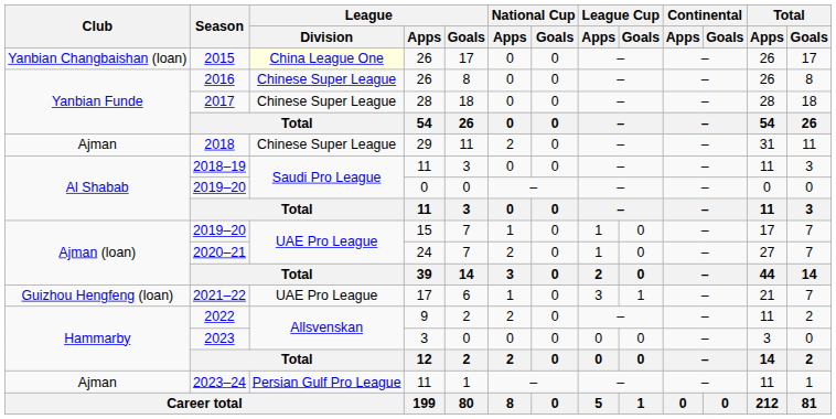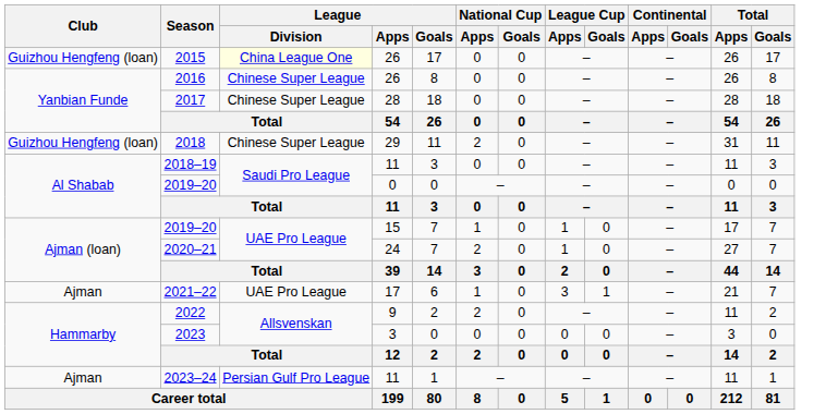 <table class="wikitable" style="text-align: center;">
 <tr>
 <th rowspan="2">Club</th>
 <th rowspan="2">Season</th>
 <th colspan="3">League</th>
 <th colspan="2">National Cup</th>
 <th colspan="2">League Cup</th>
 <th colspan="2">Continental</th>
 <th colspan="2">Total</th>
 </tr>
 <tr>
 <th>Division</th>
 <th>Apps</th>
 <th>Goals</th>
 <th>Apps</th>
 <th>Goals</th>
 <th>Apps</th>
 <th>Goals</th>
 <th>Apps</th>
 <th>Goals</th>
 <th>Apps</th>
 <th>Goals</th>
 </tr>
 <tr>
-<td valign="center"><a href='#'>Yanbian Changbaishan</a> (loan)</td>
+<td valign="center"><a href='#'>Guizhou Hengfeng</a> (loan)</td>
 <td><a href='#'>2015</a></td>
 <td style="background: lightyellow;"><a href='#'>China League One</a></td>
 <td>26</td>
 <td>17</td>
 <td>0</td>
 <td>0</td>
 <td colspan="2">–</td>
 <td colspan="2">–</td>
 <td>26</td>
 <td>17</td>
 </tr>
 <tr>
 <td valign="center" rowspan="3"><a href='#'>Yanbian Funde</a></td>
 <td><a href='#'>2016</a></td>
 <td><a href='#'>Chinese Super League</a></td>
 <td>26</td>
 <td>8</td>
 <td>0</td>
 <td>0</td>
 <td colspan="2">–</td>
 <td colspan="2">–</td>
 <td>26</td>
 <td>8</td>
 </tr>
 <tr>
 <td><a href='#'>2017</a></td>
 <td>Chinese Super League</td>
 <td>28</td>
 <td>18</td>
 <td>0</td>
 <td>0</td>
 <td colspan="2">–</td>
 <td colspan="2">–</td>
 <td>28</td>
 <td>18</td>
 </tr>
 <tr>
 <th colspan="2">Total</th>
 <th>54</th>
 <th>26</th>
 <th>0</th>
 <th>0</th>
 <th colspan="2">–</th>
 <th colspan="2">–</th>
 <th>54</th>
 <th>26</th>
 </tr>
 <tr>
-<td valign="center">Ajman</td>
+<td valign="center"><a href='#'>Guizhou Hengfeng</a> (loan)</td>
 <td><a href='#'>2018</a></td>
 <td>Chinese Super League</td>
 <td>29</td>
 <td>11</td>
 <td>2</td>
 <td>0</td>
 <td colspan="2">–</td>
 <td colspan="2">–</td>
 <td>31</td>
 <td>11</td>
 </tr>
 <tr>
 <td valign="center" rowspan="3"><a href='#'>Al Shabab</a></td>
 <td><a href='#'>2018–19</a></td>
 <td valign="center" rowspan="2"><a href='#'>Saudi Pro League</a></td>
 <td>11</td>
 <td>3</td>
 <td>0</td>
 <td>0</td>
 <td colspan="2">–</td>
 <td colspan="2">–</td>
 <td>11</td>
 <td>3</td>
 </tr>
 <tr>
 <td><a href='#'>2019–20</a></td>
 <td>0</td>
 <td>0</td>
 <td colspan="2">–</td>
 <td colspan="2">–</td>
 <td colspan="2">–</td>
 <td>0</td>
 <td>0</td>
 </tr>
 <tr>
 <th colspan="2">Total</th>
 <th>11</th>
 <th>3</th>
 <th>0</th>
 <th>0</th>
 <th colspan="2">–</th>
 <th colspan="2">–</th>
 <th>11</th>
 <th>3</th>
 </tr>
 <tr>
 <td valign="center" rowspan="3"><a href='#'>Ajman</a> (loan)</td>
 <td><a href='#'>2019–20</a></td>
 <td valign="center" rowspan="2"><a href='#'>UAE Pro League</a></td>
 <td>15</td>
 <td>7</td>
 <td>1</td>
 <td>0</td>
 <td>1</td>
 <td>0</td>
 <td colspan="2">–</td>
 <td>17</td>
 <td>7</td>
 </tr>
 <tr>
 <td><a href='#'>2020–21</a></td>
 <td>24</td>
 <td>7</td>
 <td>2</td>
 <td>0</td>
 <td>1</td>
 <td>0</td>
 <td colspan="2">–</td>
 <td>27</td>
 <td>7</td>
 </tr>
 <tr>
 <th colspan="2">Total</th>
 <th>39</th>
 <th>14</th>
 <th>3</th>
 <th>0</th>
 <th>2</th>
 <th>0</th>
 <th colspan="2">–</th>
 <th>44</th>
 <th>14</th>
 </tr>
 <tr>
-<td valign="center"><a href='#'>Guizhou Hengfeng</a> (loan)</td>
+<td valign="center">Ajman</td>
 <td><a href='#'>2021–22</a></td>
 <td valign="center">UAE Pro League</td>
 <td>17</td>
 <td>6</td>
 <td>1</td>
 <td>0</td>
 <td>3</td>
 <td>1</td>
 <td colspan="2">–</td>
 <td>21</td>
 <td>7</td>
 </tr>
 <tr>
 <td valign="center" rowspan="3"><a href='#'>Hammarby</a></td>
 <td><a href='#'>2022</a></td>
 <td valign="center" rowspan="2"><a href='#'>Allsvenskan</a></td>
 <td>9</td>
 <td>2</td>
 <td>2</td>
 <td>0</td>
 <td colspan="2">–</td>
 <td colspan="2">–</td>
 <td>11</td>
 <td>2</td>
 </tr>
 <tr>
 <td><a href='#'>2023</a></td>
 <td>3</td>
 <td>0</td>
 <td>0</td>
 <td>0</td>
 <td>0</td>
 <td>0</td>
 <td colspan="2">–</td>
 <td>3</td>
 <td>0</td>
 </tr>
 <tr>
 <th colspan="2">Total</th>
 <th>12</th>
 <th>2</th>
 <th>2</th>
 <th>0</th>
 <th>0</th>
 <th>0</th>
 <th colspan="2">–</th>
 <th>14</th>
 <th>2</th>
 </tr>
 <tr>
 <td valign="center">Ajman</td>
 <td><a href='#'>2023–24</a></td>
 <td valign="center"><a href='#'>Persian Gulf Pro League</a></td>
 <td>11</td>
 <td>1</td>
 <td colspan="2">–</td>
 <td colspan="2">–</td>
 <td colspan="2">–</td>
 <td>11</td>
 <td>1</td>
 </tr>
 <tr>
 <th colspan="3">Career total</th>
 <th>199</th>
 <th>80</th>
 <th>8</th>
 <th>0</th>
 <th>5</th>
 <th>1</th>
 <th>0</th>
 <th>0</th>
 <th>212</th>
 <th>81</th>
 </tr>
 </table>
